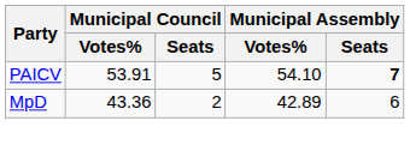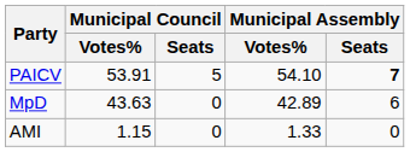 <table class="wikitable sortable" style=text-align:right>
 <tr>
 <th rowspan=2>Party</th>
 <th colspan=2>Municipal Council</th>
 <th colspan=2>Municipal Assembly</th>
 </tr>
 <tr>
 <th>Votes%</th>
 <th>Seats</th>
 <th>Votes%</th>
 <th>Seats</th>
 </tr>
 <tr>
 <td align=left><a href='#'>PAICV</a></td>
 <td>53.91</td>
 <td>5</td>
 <td>54.10</td>
 <td><strong>7</strong></td>
 </tr>
 <tr>
 <td align=left><a href='#'>MpD</a></td>
-<td>43.36</td>
-<td>2</td>
+<td>43.63</td>
+<td>0</td>
 <td>42.89</td>
 <td>6</td>
 </tr>
+<tr>
+<td align=left>AMI</td>
+<td>1.15</td>
+<td>0</td>
+<td>1.33</td>
+<td>0</td>
+</tr>
 </table>
